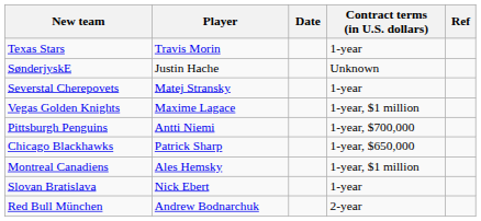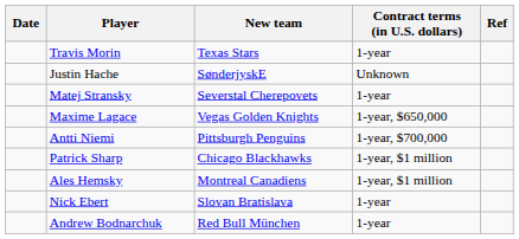 <table class="wikitable" width=97%>
 <tr style="background:#ddd; text-align:center;">
+<th>Date</th>
+<th>Player</th>
 <th>New team</th>
-<th>Player</th>
-<th>Date</th>
 <th>Contract terms<br>(in U.S. dollars)</th>
 <th>Ref</th>
 </tr>
 <tr>
+<td></td>
+<td><a href='#'>Travis Morin</a></td>
 <td><a href='#'>Texas Stars</a></td>
-<td><a href='#'>Travis Morin</a></td>
-<td></td>
 <td>1-year</td>
 <td></td>
 </tr>
 <tr>
+<td></td>
+<td>Justin Hache</td>
 <td><a href='#'>SønderjyskE</a></td>
-<td>Justin Hache</td>
-<td></td>
 <td>Unknown</td>
 <td></td>
 </tr>
 <tr>
+<td></td>
+<td><a href='#'>Matej Stransky</a></td>
 <td><a href='#'>Severstal Cherepovets</a></td>
-<td><a href='#'>Matej Stransky</a></td>
-<td></td>
 <td>1-year</td>
 <td></td>
 </tr>
 <tr>
+<td></td>
+<td><a href='#'>Maxime Lagace</a></td>
 <td><a href='#'>Vegas Golden Knights</a></td>
-<td><a href='#'>Maxime Lagace</a></td>
+<td>1-year, $650,000</td>
 <td></td>
+</tr>
+<tr>
+<td></td>
+<td><a href='#'>Antti Niemi</a></td>
+<td><a href='#'>Pittsburgh Penguins</a></td>
+<td>1-year, $700,000</td>
+<td></td>
+</tr>
+<tr>
+<td></td>
+<td><a href='#'>Patrick Sharp</a></td>
+<td><a href='#'>Chicago Blackhawks</a></td>
 <td>1-year, $1 million</td>
 <td></td>
 </tr>
 <tr>
-<td><a href='#'>Pittsburgh Penguins</a></td>
-<td><a href='#'>Antti Niemi</a></td>
 <td></td>
-<td>1-year, $700,000</td>
-<td></td>
-</tr>
-<tr>
-<td><a href='#'>Chicago Blackhawks</a></td>
-<td><a href='#'>Patrick Sharp</a></td>
-<td></td>
-<td>1-year, $650,000</td>
-<td></td>
-</tr>
-<tr>
+<td><a href='#'>Ales Hemsky</a></td>
 <td><a href='#'>Montreal Canadiens</a></td>
-<td><a href='#'>Ales Hemsky</a></td>
-<td></td>
 <td>1-year, $1 million</td>
 <td></td>
 </tr>
 <tr>
+<td></td>
+<td><a href='#'>Nick Ebert</a></td>
 <td><a href='#'>Slovan Bratislava</a></td>
-<td><a href='#'>Nick Ebert</a></td>
-<td></td>
 <td>1-year</td>
 <td></td>
 </tr>
 <tr>
+<td></td>
+<td><a href='#'>Andrew Bodnarchuk</a></td>
 <td><a href='#'>Red Bull München</a></td>
-<td><a href='#'>Andrew Bodnarchuk</a></td>
-<td></td>
-<td>2-year</td>
+<td>1-year</td>
 <td></td>
 </tr>
 </table>
